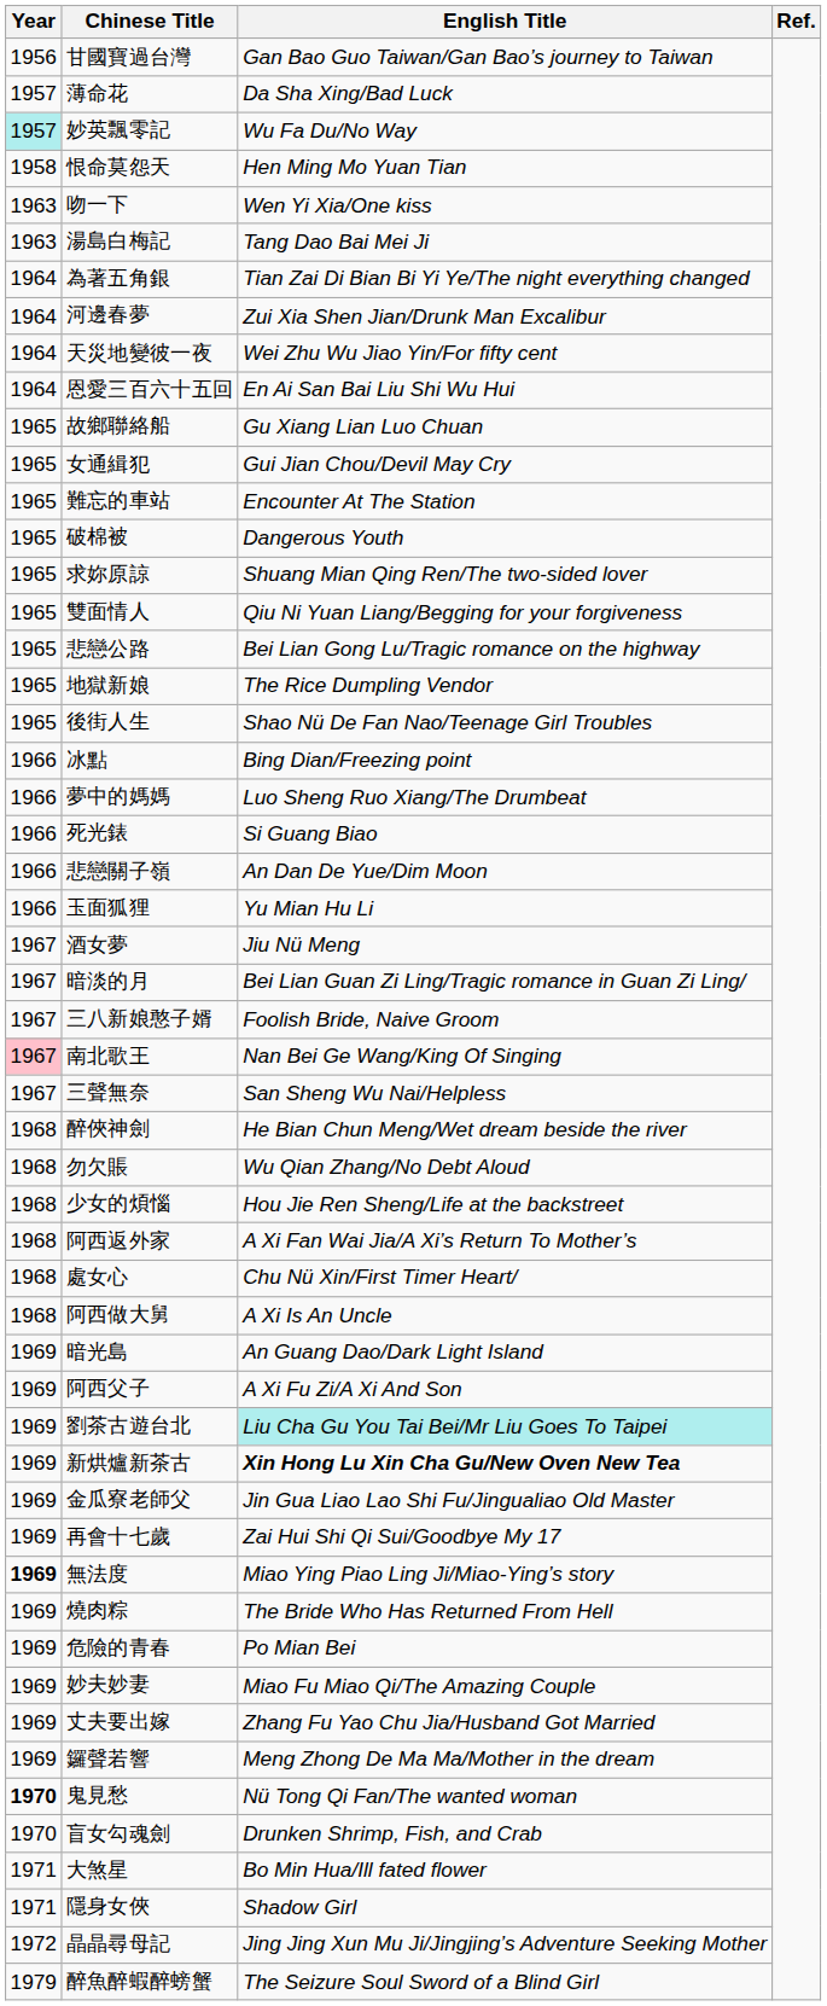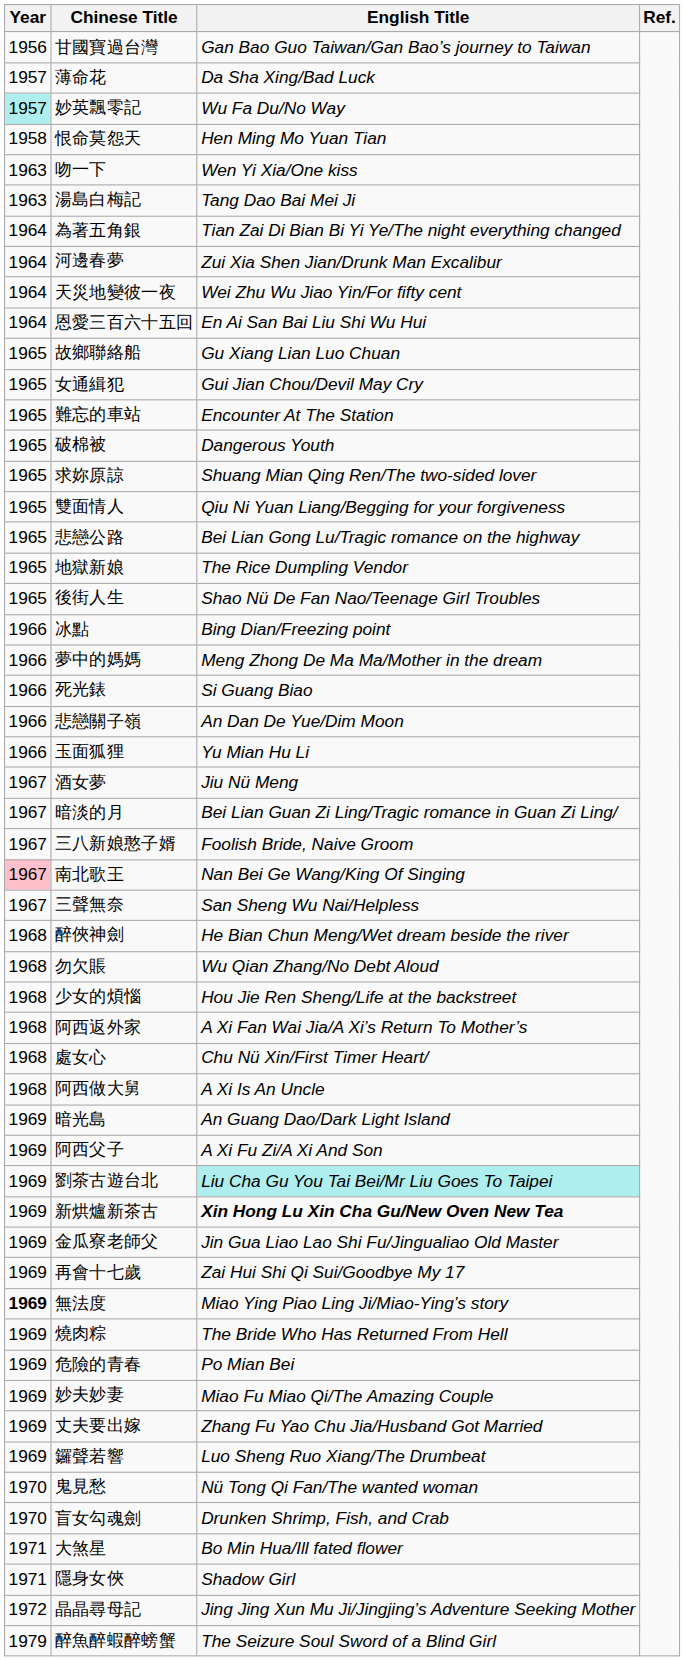 <table class="wikitable">
 <tr>
 <th>Year</th>
 <th>Chinese Title</th>
 <th>English Title</th>
 <th>Ref.</th>
 </tr>
 <tr>
 <td>1956</td>
 <td>甘國寶過台灣</td>
 <td><em>Gan Bao Guo Taiwan/Gan Bao’s journey to Taiwan</em></td>
 <td rowspan="53"></td>
 </tr>
 <tr>
 <td>1957</td>
 <td>薄命花</td>
 <td><em>Da Sha Xing/Bad Luck</em></td>
 </tr>
 <tr>
 <td style="background: paleturquoise;">1957</td>
 <td>妙英飄零記</td>
 <td><em>Wu Fa Du/No Way</em></td>
 </tr>
 <tr>
 <td>1958</td>
 <td>恨命莫怨天</td>
 <td><em>Hen Ming Mo Yuan Tian</em></td>
 </tr>
 <tr>
 <td>1963</td>
 <td>吻一下</td>
 <td><em>Wen Yi Xia/One kiss</em></td>
 </tr>
 <tr>
 <td>1963</td>
 <td>湯島白梅記</td>
 <td><em>Tang Dao Bai Mei Ji</em></td>
 </tr>
 <tr>
 <td>1964</td>
 <td>為著五角銀</td>
 <td><em>Tian Zai Di Bian Bi Yi Ye/The night everything changed</em></td>
 </tr>
 <tr>
 <td>1964</td>
 <td>河邊春夢</td>
 <td><em>Zui Xia Shen Jian/Drunk Man Excalibur</em></td>
 </tr>
 <tr>
 <td>1964</td>
 <td>天災地變彼一夜</td>
 <td><em>Wei Zhu Wu Jiao Yin/For fifty cent</em></td>
 </tr>
 <tr>
 <td>1964</td>
 <td>恩愛三百六十五回</td>
 <td><em>En Ai San Bai Liu Shi Wu Hui</em></td>
 </tr>
 <tr>
 <td>1965</td>
 <td>故鄉聯絡船</td>
 <td><em>Gu Xiang Lian Luo Chuan</em></td>
 </tr>
 <tr>
 <td>1965</td>
 <td>女通緝犯</td>
 <td><em>Gui Jian Chou/Devil May Cry</em></td>
 </tr>
 <tr>
 <td>1965</td>
 <td>難忘的車站</td>
 <td><em>Encounter At The Station</em></td>
 </tr>
 <tr>
 <td>1965</td>
 <td>破棉被</td>
 <td><em>Dangerous Youth</em></td>
 </tr>
 <tr>
 <td>1965</td>
 <td>求妳原諒</td>
 <td><em>Shuang Mian Qing Ren/The two-sided lover</em></td>
 </tr>
 <tr>
 <td>1965</td>
 <td>雙面情人</td>
 <td><em>Qiu Ni Yuan Liang/Begging for your forgiveness</em></td>
 </tr>
 <tr>
 <td>1965</td>
 <td>悲戀公路</td>
 <td><em>Bei Lian Gong Lu/Tragic romance on the highway</em></td>
 </tr>
 <tr>
 <td>1965</td>
 <td>地獄新娘</td>
 <td><em>The Rice Dumpling Vendor</em></td>
 </tr>
 <tr>
 <td>1965</td>
 <td>後街人生</td>
 <td><em>Shao Nü De Fan Nao/Teenage Girl Troubles</em></td>
 </tr>
 <tr>
 <td>1966</td>
 <td>冰點</td>
 <td><em>Bing Dian/Freezing point</em></td>
 </tr>
 <tr>
 <td>1966</td>
 <td>夢中的媽媽</td>
-<td><em>Luo Sheng Ruo Xiang/The Drumbeat</em></td>
+<td><em>Meng Zhong De Ma Ma/Mother in the dream</em></td>
 </tr>
 <tr>
 <td>1966</td>
 <td>死光錶</td>
 <td><em>Si Guang Biao</em></td>
 </tr>
 <tr>
 <td>1966</td>
 <td>悲戀關子嶺</td>
 <td><em>An Dan De Yue/Dim Moon</em></td>
 </tr>
 <tr>
 <td>1966</td>
 <td>玉面狐狸</td>
 <td><em>Yu Mian Hu Li</em></td>
 </tr>
 <tr>
 <td>1967</td>
 <td>酒女夢</td>
 <td><em>Jiu Nü Meng</em></td>
 </tr>
 <tr>
 <td>1967</td>
 <td>暗淡的月</td>
 <td><em>Bei Lian Guan Zi Ling/Tragic romance in Guan Zi Ling/</em></td>
 </tr>
 <tr>
 <td>1967</td>
 <td>三八新娘憨子婿</td>
 <td><em>Foolish Bride, Naive Groom</em></td>
 </tr>
 <tr>
 <td style="background: pink;">1967</td>
 <td>南北歌王</td>
 <td><em>Nan Bei Ge Wang/King Of Singing</em></td>
 </tr>
 <tr>
 <td>1967</td>
 <td>三聲無奈</td>
 <td><em>San Sheng Wu Nai/Helpless</em></td>
 </tr>
 <tr>
 <td>1968</td>
 <td>醉俠神劍</td>
 <td><em>He Bian Chun Meng/Wet dream beside the river</em></td>
 </tr>
 <tr>
 <td>1968</td>
 <td>勿欠賬</td>
 <td><em>Wu Qian Zhang/No Debt Aloud</em></td>
 </tr>
 <tr>
 <td>1968</td>
 <td>少女的煩惱</td>
 <td><em>Hou Jie Ren Sheng/Life at the backstreet</em></td>
 </tr>
 <tr>
 <td>1968</td>
 <td>阿西返外家</td>
 <td><em>A Xi Fan Wai Jia/A Xi’s Return To Mother’s</em></td>
 </tr>
 <tr>
 <td>1968</td>
 <td>處女心</td>
 <td><em>Chu Nü Xin/First Timer Heart/</em></td>
 </tr>
 <tr>
 <td>1968</td>
 <td>阿西做大舅</td>
 <td><em>A Xi Is An Uncle</em></td>
 </tr>
 <tr>
 <td>1969</td>
 <td>暗光島</td>
 <td><em>An Guang Dao/Dark Light Island</em></td>
 </tr>
 <tr>
 <td>1969</td>
 <td>阿西父子</td>
 <td><em>A Xi Fu Zi/A Xi And Son</em></td>
 </tr>
 <tr>
 <td>1969</td>
 <td>劉茶古遊台北</td>
 <td style="background: paleturquoise;"><em>Liu Cha Gu You Tai Bei/Mr Liu Goes To Taipei</em></td>
 </tr>
 <tr>
 <td>1969</td>
 <td>新烘爐新茶古</td>
 <td><strong><em>Xin Hong Lu Xin Cha Gu/New Oven New Tea</em></strong></td>
 </tr>
 <tr>
 <td>1969</td>
 <td>金瓜寮老師父</td>
 <td><em>Jin Gua Liao Lao Shi Fu/Jingualiao Old Master</em></td>
 </tr>
 <tr>
 <td>1969</td>
 <td>再會十七歲</td>
 <td><em>Zai Hui Shi Qi Sui/Goodbye My 17</em></td>
 </tr>
 <tr>
 <td><strong>1969</strong></td>
 <td>無法度</td>
 <td><em>Miao Ying Piao Ling Ji/Miao-Ying’s story</em></td>
 </tr>
 <tr>
 <td>1969</td>
 <td>燒肉粽</td>
 <td><em>The Bride Who Has Returned From Hell</em></td>
 </tr>
 <tr>
 <td>1969</td>
 <td>危險的青春</td>
 <td><em>Po Mian Bei</em></td>
 </tr>
 <tr>
 <td>1969</td>
 <td>妙夫妙妻</td>
 <td><em>Miao Fu Miao Qi/The Amazing Couple</em></td>
 </tr>
 <tr>
 <td>1969</td>
 <td>丈夫要出嫁</td>
 <td><em>Zhang Fu Yao Chu Jia/Husband Got Married</em></td>
 </tr>
 <tr>
 <td>1969</td>
 <td>鑼聲若響</td>
-<td><em>Meng Zhong De Ma Ma/Mother in the dream</em></td>
+<td><em>Luo Sheng Ruo Xiang/The Drumbeat</em></td>
 </tr>
 <tr>
-<td><strong>1970</strong></td>
+<td>1970</td>
 <td>鬼見愁</td>
 <td><em>Nü Tong Qi Fan/The wanted woman</em></td>
 </tr>
 <tr>
 <td>1970</td>
 <td>盲女勾魂劍</td>
 <td><em>Drunken Shrimp, Fish, and Crab</em></td>
 </tr>
 <tr>
 <td>1971</td>
 <td>大煞星</td>
 <td><em>Bo Min Hua/Ill fated flower</em></td>
 </tr>
 <tr>
 <td>1971</td>
 <td>隱身女俠</td>
 <td><em>Shadow Girl</em></td>
 </tr>
 <tr>
 <td>1972</td>
 <td>晶晶尋母記</td>
 <td><em>Jing Jing Xun Mu Ji/Jingjing’s Adventure Seeking Mother</em></td>
 </tr>
 <tr>
 <td>1979</td>
 <td>醉魚醉蝦醉螃蟹</td>
 <td><em>The Seizure Soul Sword of a Blind Girl</em></td>
 </tr>
 </table>
